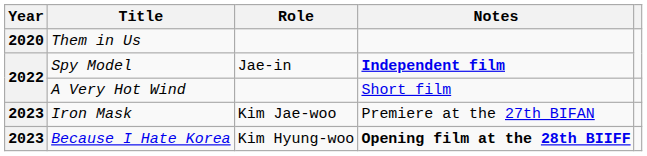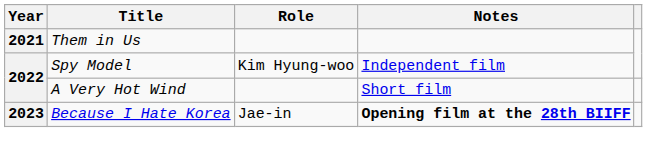 <table class="wikitable plainrowheaders">
 <tr>
 <th scope="col">Year</th>
 <th scope="col">Title</th>
 <th scope="col">Role</th>
 <th scope="col">Notes</th>
 <th scope="col" class="unsortable"></th>
 </tr>
 <tr>
-<th scope="row">2020</th>
+<th scope="row">2021</th>
 <td><em>Them in Us</em></td>
 <td></td>
 <td></td>
 <td rowspan="2" style="text-align:center"></td>
 </tr>
 <tr>
 <th scope="row" rowspan="2">2022</th>
 <td><em>Spy Model</em></td>
-<td>Jae-in</td>
-<td><strong><a href='#'>Independent film</a></strong></td>
+<td>Kim Hyung-woo</td>
+<td><a href='#'>Independent film</a></td>
 </tr>
 <tr>
 <td><em>A Very Hot Wind</em></td>
 <td></td>
 <td><a href='#'>Short film</a></td>
 <td style="text-align:center"></td>
 </tr>
 <tr>
 <th scope="row">2023</th>
-<td><em>Iron Mask</em></td>
-<td>Kim Jae-woo</td>
-<td>Premiere at the <a href='#'>27th BIFAN</a></td>
-<td style="text-align:center"></td>
-</tr>
-<tr>
-<th scope="row">2023</th>
 <td><em><a href='#'>Because I Hate Korea</a></em></td>
-<td>Kim Hyung-woo</td>
+<td>Jae-in</td>
 <td><strong>Opening film at the <a href='#'>28th BIIFF</a></strong></td>
 <td style="text-align:center"></td>
 </tr>
 </table>
